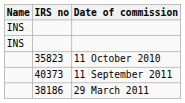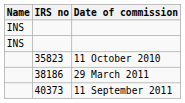 <table class="wikitable">
 <tr>
 <th>Name</th>
 <th>IRS no</th>
 <th>Date of commission</th>
 </tr>
 <tr>
 <td>INS</td>
 <td></td>
 <td></td>
 </tr>
 <tr>
 <td>INS</td>
 <td></td>
 <td></td>
 </tr>
 <tr>
 <td></td>
 <td>35823</td>
 <td>11 October 2010</td>
 </tr>
 <tr>
 <td></td>
+<td>38186</td>
+<td>29 March 2011</td>
+</tr>
+<tr>
+<td></td>
 <td>40373</td>
 <td>11 September 2011</td>
 </tr>
-<tr>
-<td></td>
-<td>38186</td>
-<td>29 March 2011</td>
-</tr>
 </table>
